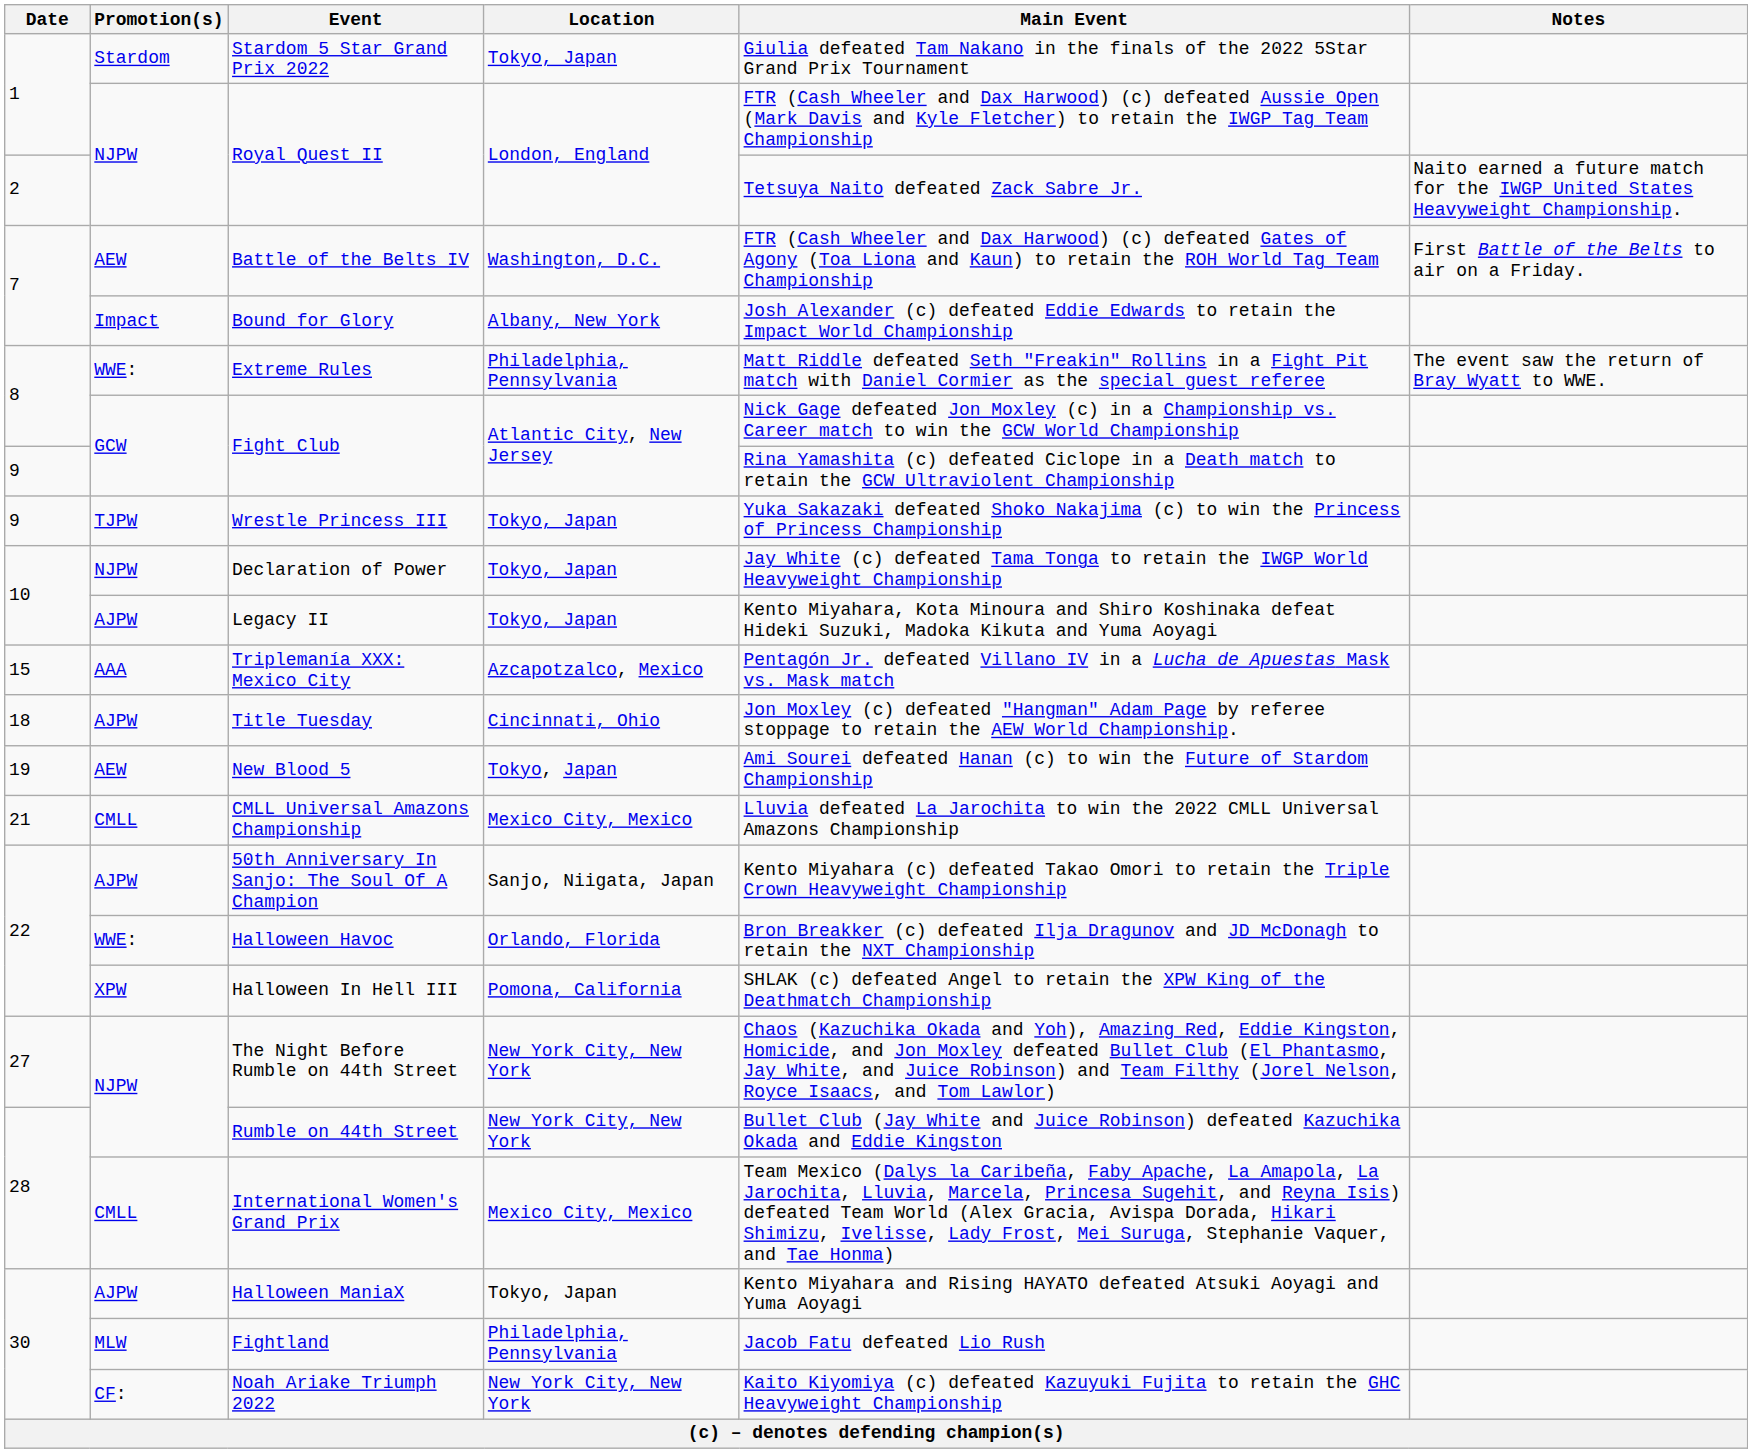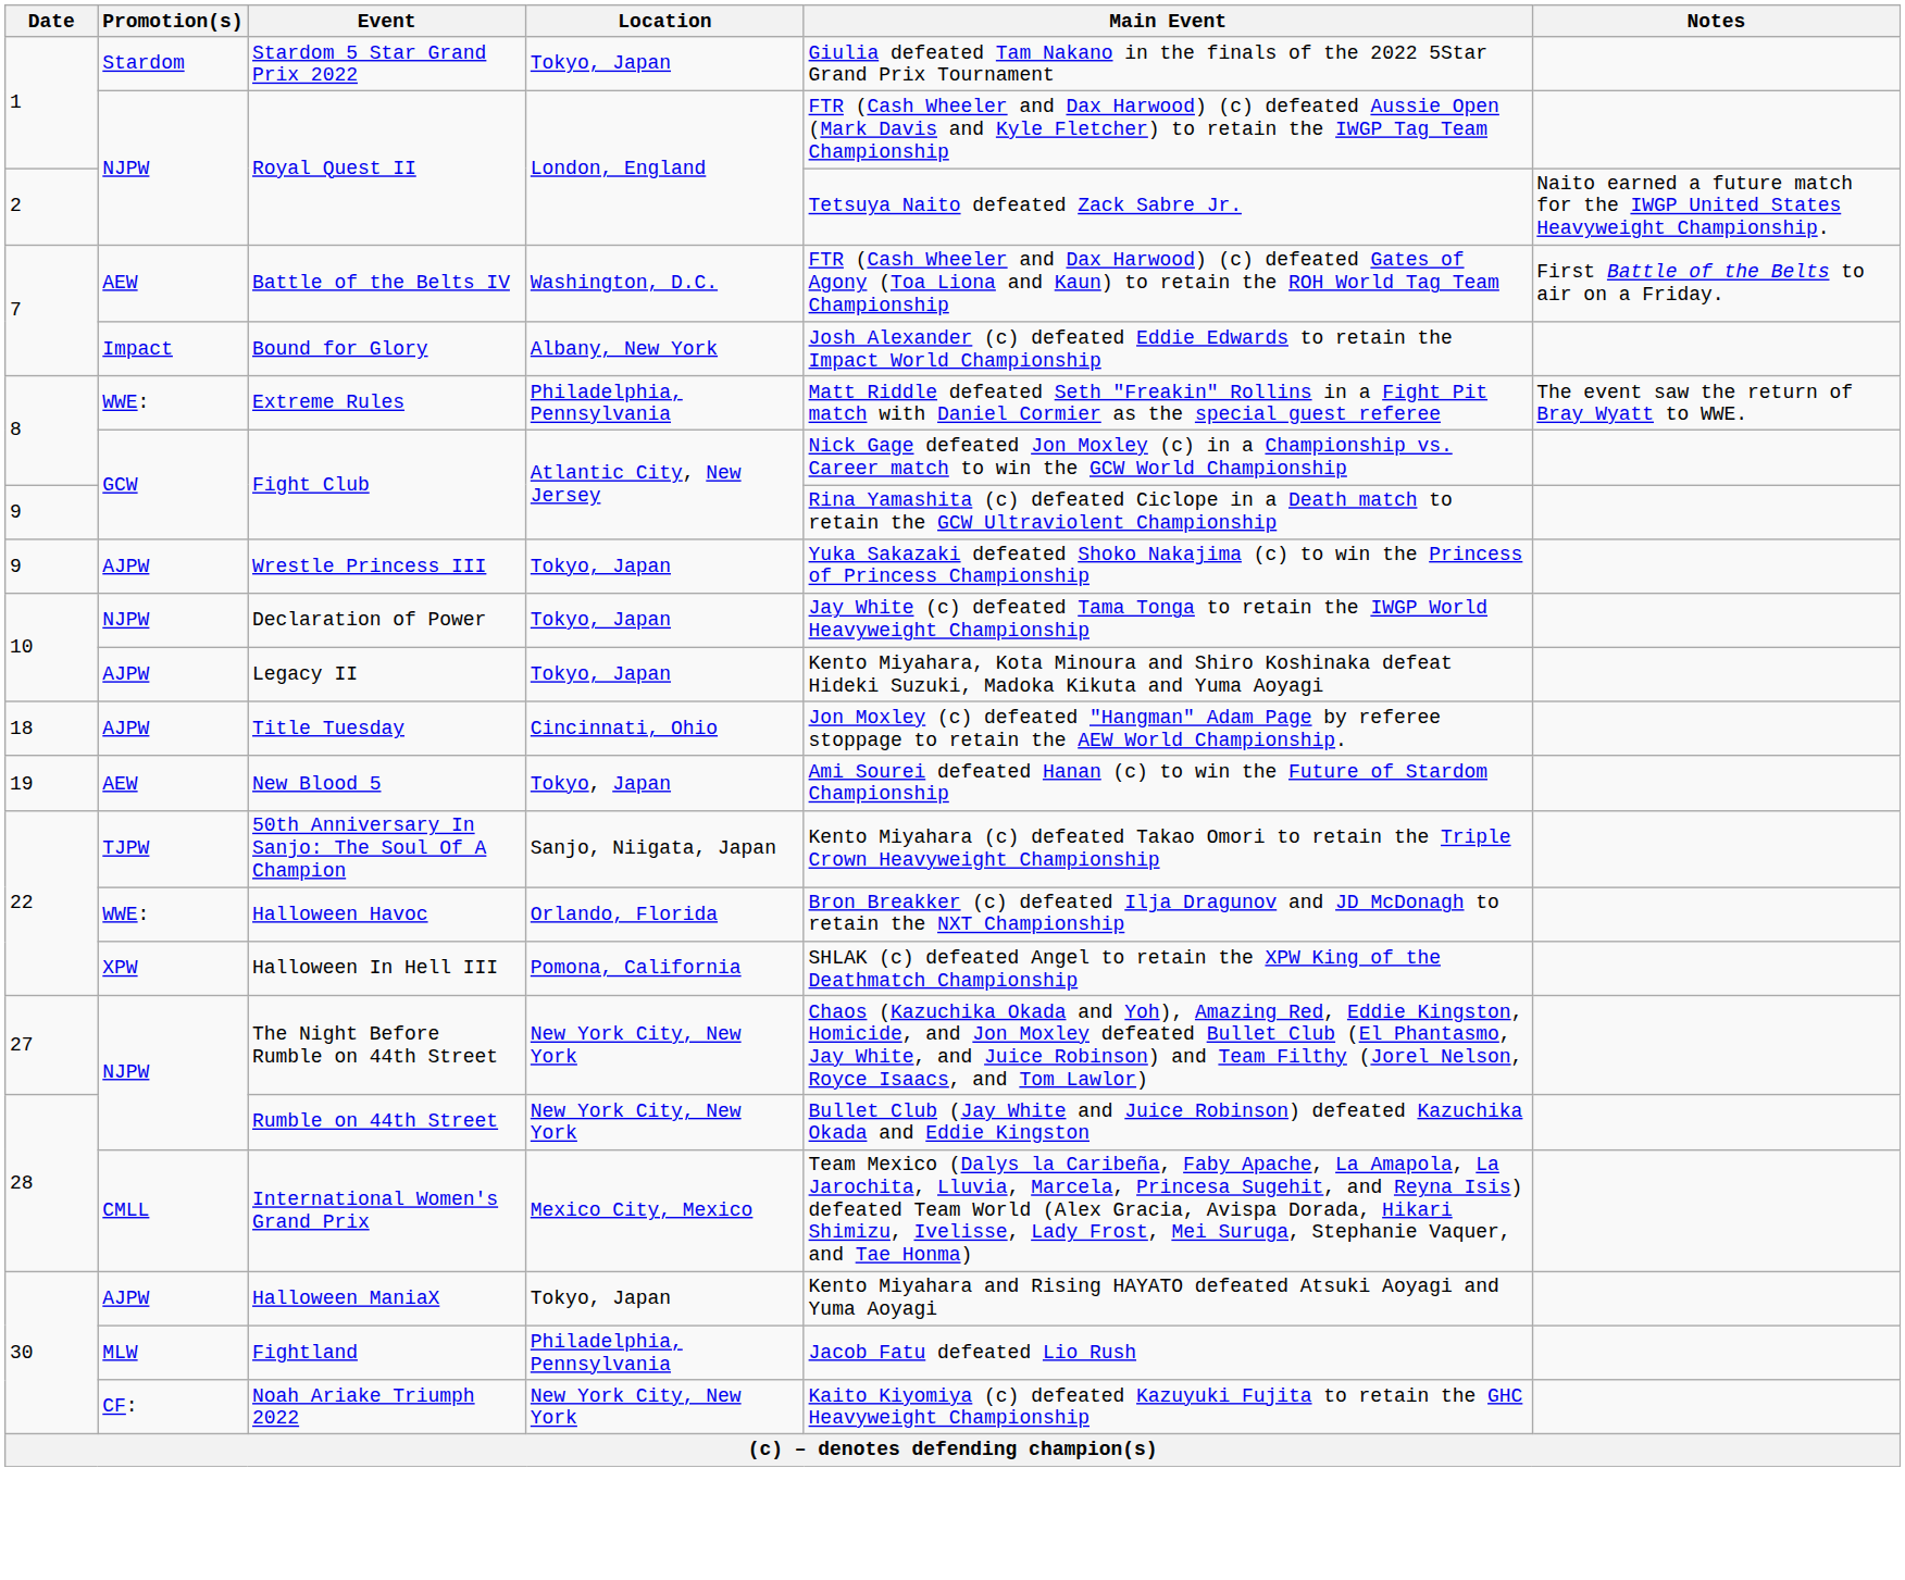 <table class="wikitable" style="width:100%;">
 <tr>
 <th width="5%">Date</th>
 <th width="5%">Promotion(s)</th>
 <th style="width:15%;">Event</th>
 <th style="width:15%;">Location</th>
 <th style="width:40%;">Main Event</th>
 <th style="width:20%;">Notes</th>
 </tr>
 <tr>
 <td rowspan=2>1</td>
 <td><a href='#'>Stardom</a></td>
 <td><a href='#'>Stardom 5 Star Grand Prix 2022</a><br></td>
 <td><a href='#'>Tokyo, Japan</a></td>
 <td><a href='#'>Giulia</a> defeated <a href='#'>Tam Nakano</a> in the finals of the 2022 5Star Grand Prix Tournament</td>
 <td></td>
 </tr>
 <tr>
 <td rowspan=2><a href='#'>NJPW</a></td>
 <td rowspan=2><a href='#'>Royal Quest II</a></td>
 <td rowspan=2><a href='#'>London, England</a></td>
 <td><a href='#'>FTR</a> (<a href='#'>Cash Wheeler</a> and <a href='#'>Dax Harwood</a>) (c) defeated <a href='#'>Aussie Open</a> (<a href='#'>Mark Davis</a> and <a href='#'>Kyle Fletcher</a>) to retain the <a href='#'>IWGP Tag Team Championship</a></td>
 <td></td>
 </tr>
 <tr>
 <td>2</td>
 <td><a href='#'>Tetsuya Naito</a> defeated <a href='#'>Zack Sabre Jr.</a></td>
 <td>Naito earned a future match for the <a href='#'>IWGP United States Heavyweight Championship</a>.</td>
 </tr>
 <tr>
 <td rowspan=2>7</td>
 <td><a href='#'>AEW</a></td>
 <td><a href='#'>Battle of the Belts IV</a></td>
 <td><a href='#'>Washington, D.C.</a></td>
 <td><a href='#'>FTR</a> (<a href='#'>Cash Wheeler</a> and <a href='#'>Dax Harwood</a>) (c) defeated <a href='#'>Gates of Agony</a> (<a href='#'>Toa Liona</a> and <a href='#'>Kaun</a>) to retain the <a href='#'>ROH World Tag Team Championship</a></td>
 <td>First <em><a href='#'>Battle of the Belts</a></em> to air on a Friday.</td>
 </tr>
 <tr>
 <td><a href='#'>Impact</a></td>
 <td><a href='#'>Bound for Glory</a></td>
 <td><a href='#'>Albany, New York</a></td>
 <td><a href='#'>Josh Alexander</a> (c) defeated <a href='#'>Eddie Edwards</a> to retain the <a href='#'>Impact World Championship</a></td>
 <td></td>
 </tr>
 <tr>
 <td rowspan=2>8</td>
 <td><a href='#'>WWE</a>:</td>
 <td><a href='#'>Extreme Rules</a></td>
 <td><a href='#'>Philadelphia, Pennsylvania</a></td>
 <td><a href='#'>Matt Riddle</a> defeated <a href='#'>Seth "Freakin" Rollins</a> in a <a href='#'>Fight Pit match</a> with <a href='#'>Daniel Cormier</a> as the <a href='#'>special guest referee</a></td>
 <td>The event saw the return of <a href='#'>Bray Wyatt</a> to WWE.</td>
 </tr>
 <tr>
 <td rowspan=2><a href='#'>GCW</a></td>
 <td rowspan=2><a href='#'>Fight Club</a></td>
 <td rowspan=2><a href='#'>Atlantic City</a>, <a href='#'>New Jersey</a></td>
 <td><a href='#'>Nick Gage</a> defeated <a href='#'>Jon Moxley</a> (c) in a <a href='#'>Championship vs. Career match</a> to win the <a href='#'>GCW World Championship</a></td>
 <td></td>
 </tr>
 <tr>
 <td>9</td>
 <td><a href='#'>Rina Yamashita</a> (c) defeated Ciclope in a <a href='#'>Death match</a> to retain the <a href='#'>GCW Ultraviolent Championship</a></td>
 <td></td>
 </tr>
 <tr>
 <td>9</td>
-<td><a href='#'>TJPW</a></td>
+<td><a href='#'>AJPW</a></td>
 <td><a href='#'>Wrestle Princess III</a></td>
 <td><a href='#'>Tokyo, Japan</a></td>
 <td><a href='#'>Yuka Sakazaki</a> defeated <a href='#'>Shoko Nakajima</a> (c) to win the <a href='#'>Princess of Princess Championship</a></td>
 <td></td>
 </tr>
 <tr>
 <td rowspan=2>10</td>
 <td><a href='#'>NJPW</a></td>
 <td>Declaration of Power</td>
 <td><a href='#'>Tokyo, Japan</a></td>
 <td><a href='#'>Jay White</a> (c) defeated <a href='#'>Tama Tonga</a> to retain the <a href='#'>IWGP World Heavyweight Championship</a></td>
 <td></td>
 </tr>
 <tr>
 <td><a href='#'>AJPW</a></td>
 <td>Legacy II</td>
 <td><a href='#'>Tokyo, Japan</a></td>
 <td>Kento Miyahara, Kota Minoura and Shiro Koshinaka defeat Hideki Suzuki, Madoka Kikuta and Yuma Aoyagi</td>
 <td></td>
 </tr>
 <tr>
-<td>15</td>
-<td><a href='#'>AAA</a></td>
-<td><a href='#'>Triplemanía XXX: Mexico City</a></td>
-<td><a href='#'>Azcapotzalco</a>, <a href='#'>Mexico</a></td>
-<td><a href='#'>Pentagón Jr.</a> defeated <a href='#'>Villano IV</a> in a <a href='#'><em>Lucha de Apuestas</em> Mask vs. Mask match</a></td>
-<td></td>
-</tr>
-<tr>
 <td>18</td>
 <td><a href='#'>AJPW</a></td>
 <td><a href='#'>Title Tuesday</a></td>
 <td><a href='#'>Cincinnati, Ohio</a></td>
 <td><a href='#'>Jon Moxley</a> (c) defeated <a href='#'>"Hangman" Adam Page</a> by referee stoppage to retain the <a href='#'>AEW World Championship</a>.</td>
 <td></td>
 </tr>
 <tr>
 <td>19</td>
 <td><a href='#'>AEW</a></td>
 <td><a href='#'>New Blood 5</a></td>
 <td><a href='#'>Tokyo</a>, <a href='#'>Japan</a></td>
 <td><a href='#'>Ami Sourei</a> defeated <a href='#'>Hanan</a> (c) to win the <a href='#'>Future of Stardom Championship</a></td>
 <td></td>
 </tr>
 <tr>
-<td>21</td>
-<td><a href='#'>CMLL</a></td>
-<td><a href='#'>CMLL Universal Amazons Championship</a></td>
-<td><a href='#'>Mexico City, Mexico</a></td>
-<td><a href='#'>Lluvia</a> defeated <a href='#'>La Jarochita</a> to win the 2022 CMLL Universal Amazons Championship</td>
-<td></td>
-</tr>
-<tr>
 <td rowspan=3>22</td>
-<td><a href='#'>AJPW</a></td>
+<td><a href='#'>TJPW</a></td>
 <td><a href='#'>50th Anniversary In Sanjo: The Soul Of A Champion</a></td>
 <td>Sanjo, Niigata, Japan</td>
 <td>Kento Miyahara (c) defeated Takao Omori to retain the <a href='#'>Triple Crown Heavyweight Championship</a></td>
 <td></td>
 </tr>
 <tr>
 <td><a href='#'>WWE</a>:</td>
 <td><a href='#'>Halloween Havoc</a></td>
 <td><a href='#'>Orlando, Florida</a></td>
 <td><a href='#'>Bron Breakker</a> (c) defeated <a href='#'>Ilja Dragunov</a> and <a href='#'>JD McDonagh</a> to retain the <a href='#'>NXT Championship</a></td>
 <td></td>
 </tr>
 <tr>
 <td><a href='#'>XPW</a></td>
 <td>Halloween In Hell III</td>
 <td><a href='#'>Pomona, California</a></td>
 <td>SHLAK (c) defeated Angel to retain the <a href='#'>XPW King of the Deathmatch Championship</a></td>
 <td></td>
 </tr>
 <tr>
 <td>27</td>
 <td rowspan=2><a href='#'>NJPW</a></td>
 <td>The Night Before Rumble on 44th Street</td>
 <td><a href='#'>New York City, New York</a></td>
 <td><a href='#'>Chaos</a> (<a href='#'>Kazuchika Okada</a> and <a href='#'>Yoh</a>), <a href='#'>Amazing Red</a>, <a href='#'>Eddie Kingston</a>, <a href='#'>Homicide</a>, and <a href='#'>Jon Moxley</a> defeated <a href='#'>Bullet Club</a> (<a href='#'>El Phantasmo</a>, <a href='#'>Jay White</a>, and <a href='#'>Juice Robinson</a>) and <a href='#'>Team Filthy</a> (<a href='#'>Jorel Nelson</a>, <a href='#'>Royce Isaacs</a>, and <a href='#'>Tom Lawlor</a>)</td>
 <td></td>
 </tr>
 <tr>
 <td rowspan=2>28</td>
 <td><a href='#'>Rumble on 44th Street</a></td>
 <td><a href='#'>New York City, New York</a></td>
 <td><a href='#'>Bullet Club</a> (<a href='#'>Jay White</a> and <a href='#'>Juice Robinson</a>) defeated <a href='#'>Kazuchika Okada</a> and <a href='#'>Eddie Kingston</a></td>
 <td></td>
 </tr>
 <tr>
 <td><a href='#'>CMLL</a></td>
 <td><a href='#'>International Women's Grand Prix</a></td>
 <td><a href='#'>Mexico City, Mexico</a></td>
 <td>Team Mexico (<a href='#'>Dalys la Caribeña</a>, <a href='#'>Faby Apache</a>, <a href='#'>La Amapola</a>, <a href='#'>La Jarochita</a>, <a href='#'>Lluvia</a>, <a href='#'>Marcela</a>, <a href='#'>Princesa Sugehit</a>, and <a href='#'>Reyna Isis</a>) defeated Team World (Alex Gracia, Avispa Dorada, <a href='#'>Hikari Shimizu</a>, <a href='#'>Ivelisse</a>, <a href='#'>Lady Frost</a>, <a href='#'>Mei Suruga</a>, Stephanie Vaquer, and <a href='#'>Tae Honma</a>)</td>
 <td></td>
 </tr>
 <tr>
 <td rowspan=3>30</td>
 <td><a href='#'>AJPW</a></td>
 <td><a href='#'>Halloween ManiaX</a></td>
 <td>Tokyo, Japan</td>
 <td>Kento Miyahara and Rising HAYATO defeated Atsuki Aoyagi and Yuma Aoyagi</td>
 <td></td>
 </tr>
 <tr>
 <td><a href='#'>MLW</a></td>
 <td><a href='#'>Fightland</a></td>
 <td><a href='#'>Philadelphia, Pennsylvania</a></td>
 <td><a href='#'>Jacob Fatu</a> defeated <a href='#'>Lio Rush</a></td>
 <td></td>
 </tr>
 <tr>
 <td><a href='#'>CF</a>:</td>
 <td><a href='#'>Noah Ariake Triumph 2022</a></td>
 <td><a href='#'>New York City, New York</a></td>
 <td><a href='#'>Kaito Kiyomiya</a> (c) defeated <a href='#'>Kazuyuki Fujita</a> to retain the <a href='#'>GHC Heavyweight Championship</a></td>
 <td></td>
 </tr>
 <tr>
 <th colspan="6">(c) – denotes defending champion(s)</th>
 </tr>
 </table>
